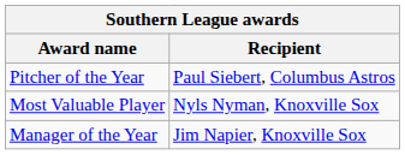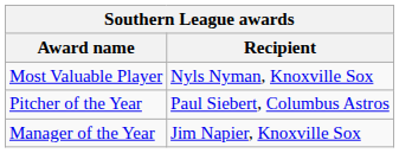 <table class="wikitable">
 <tr>
 <th colspan="2">Southern League awards</th>
 </tr>
 <tr>
 <th>Award name</th>
 <th>Recipient</th>
 </tr>
 <tr>
+<td><a href='#'>Most Valuable Player</a></td>
+<td><a href='#'>Nyls Nyman</a>, <a href='#'>Knoxville Sox</a></td>
+</tr>
+<tr>
 <td><a href='#'>Pitcher of the Year</a></td>
 <td><a href='#'>Paul Siebert</a>, <a href='#'>Columbus Astros</a></td>
-</tr>
-<tr>
-<td><a href='#'>Most Valuable Player</a></td>
-<td><a href='#'>Nyls Nyman</a>, <a href='#'>Knoxville Sox</a></td>
 </tr>
 <tr>
 <td><a href='#'>Manager of the Year</a></td>
 <td><a href='#'>Jim Napier</a>, <a href='#'>Knoxville Sox</a></td>
 </tr>
 </table>
